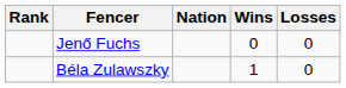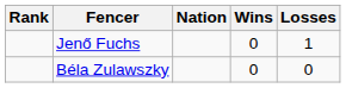 <table class="wikitable sortable" style="text-align:center">
 <tr>
 <th>Rank</th>
 <th>Fencer</th>
 <th>Nation</th>
 <th>Wins</th>
 <th>Losses</th>
 </tr>
 <tr>
 <td></td>
 <td align=left><a href='#'>Jenő Fuchs</a></td>
 <td align=left></td>
 <td>0</td>
-<td>0</td>
+<td>1</td>
 </tr>
 <tr>
 <td></td>
 <td align=left><a href='#'>Béla Zulawszky</a></td>
 <td align=left></td>
-<td>1</td>
+<td>0</td>
 <td>0</td>
 </tr>
 </table>
